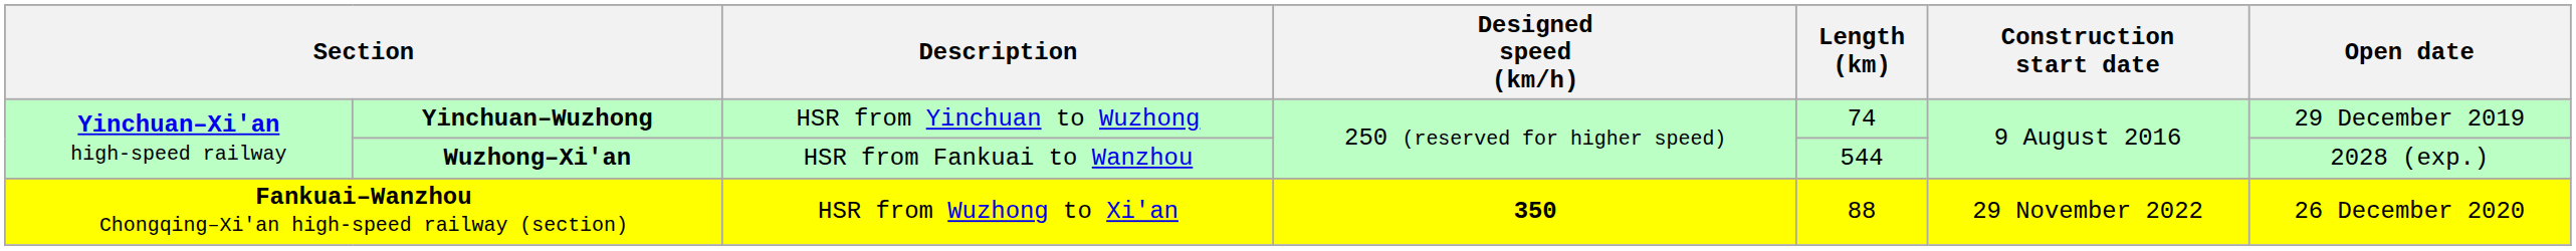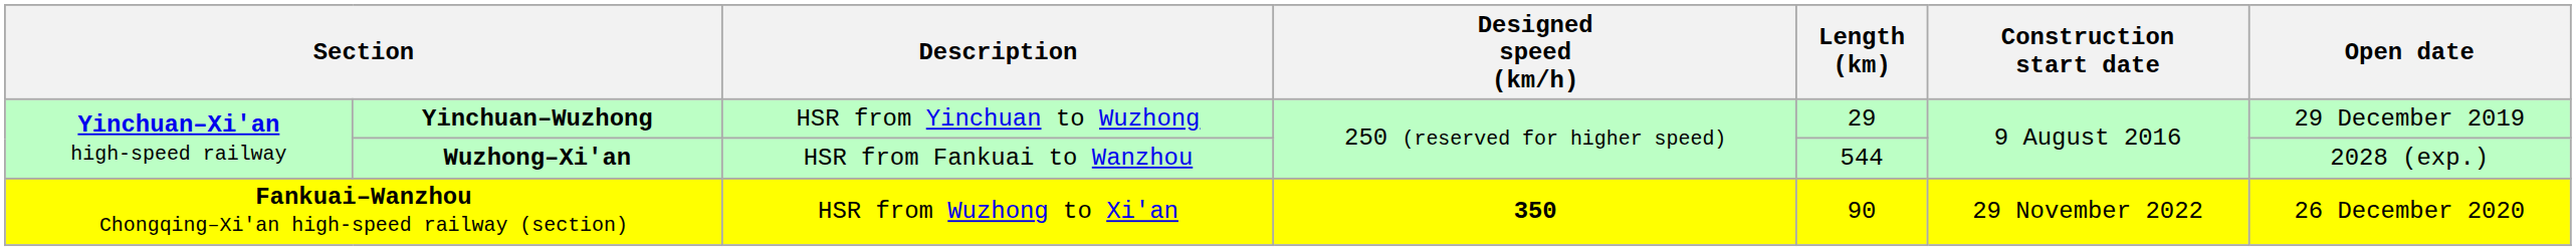 <table class="wikitable sortable" width="70%" style="font-size:100%;text-align: center;">
 <tr>
 <th colspan="2"><strong>Section</strong></th>
 <th><strong>Description</strong></th>
 <th><strong>Designed <br> speed <br> (km/h)</strong> <br></th>
 <th><strong>Length <br> (km)</strong> <br></th>
 <th><strong>Construction <br> start date</strong> <br></th>
 <th><strong>Open date</strong> <br></th>
 </tr>
 <tr style="background:#bcffc5;">
 <td rowspan="2"><strong><a href='#'>Yinchuan–Xi'an</a></strong><br><small>high-speed railway</small></td>
 <td><strong>Yinchuan–Wuzhong</strong></td>
 <td>HSR from <a href='#'>Yinchuan</a> to <a href='#'>Wuzhong</a></td>
 <td rowspan="2">250 <small>(reserved for higher speed)</small></td>
-<td>74</td>
+<td>29</td>
 <td rowspan="2">9 August 2016</td>
 <td>29 December 2019</td>
 </tr>
 <tr style="background:#bcffc5;">
 <td><strong>Wuzhong–Xi'an</strong></td>
 <td>HSR from Fankuai to <a href='#'>Wanzhou</a></td>
 <td>544</td>
 <td>2028 (exp.)</td>
 </tr>
 <tr style="background:yellow;">
 <td colspan="2"><strong>Fankuai–Wanzhou</strong><br><small>Chongqing–Xi'an high-speed railway (section)</small></td>
 <td>HSR from <a href='#'>Wuzhong</a> to <a href='#'>Xi'an</a></td>
 <td><strong>350</strong></td>
-<td>88</td>
+<td>90</td>
 <td>29 November 2022</td>
 <td>26 December 2020</td>
 </tr>
 </table>
